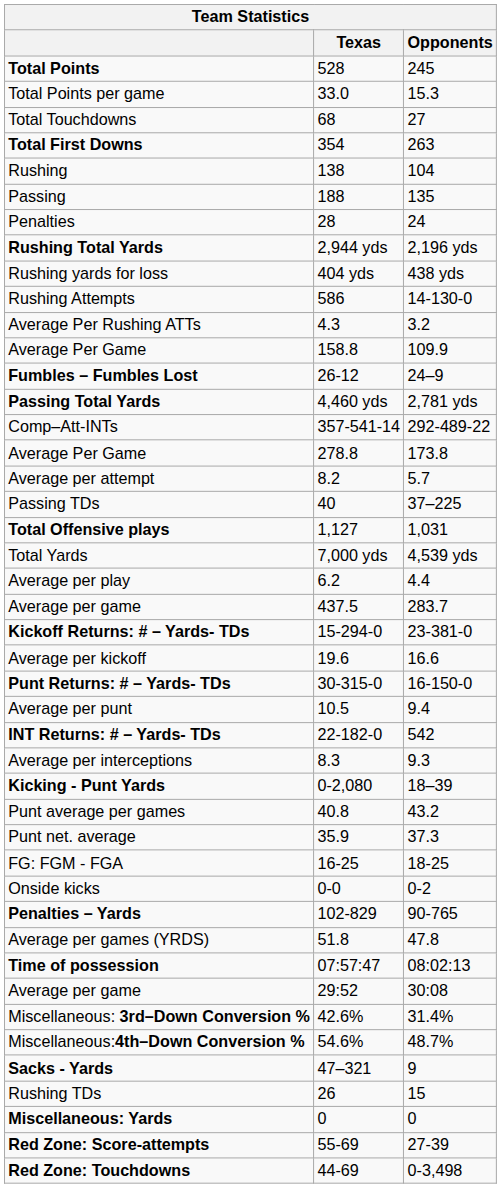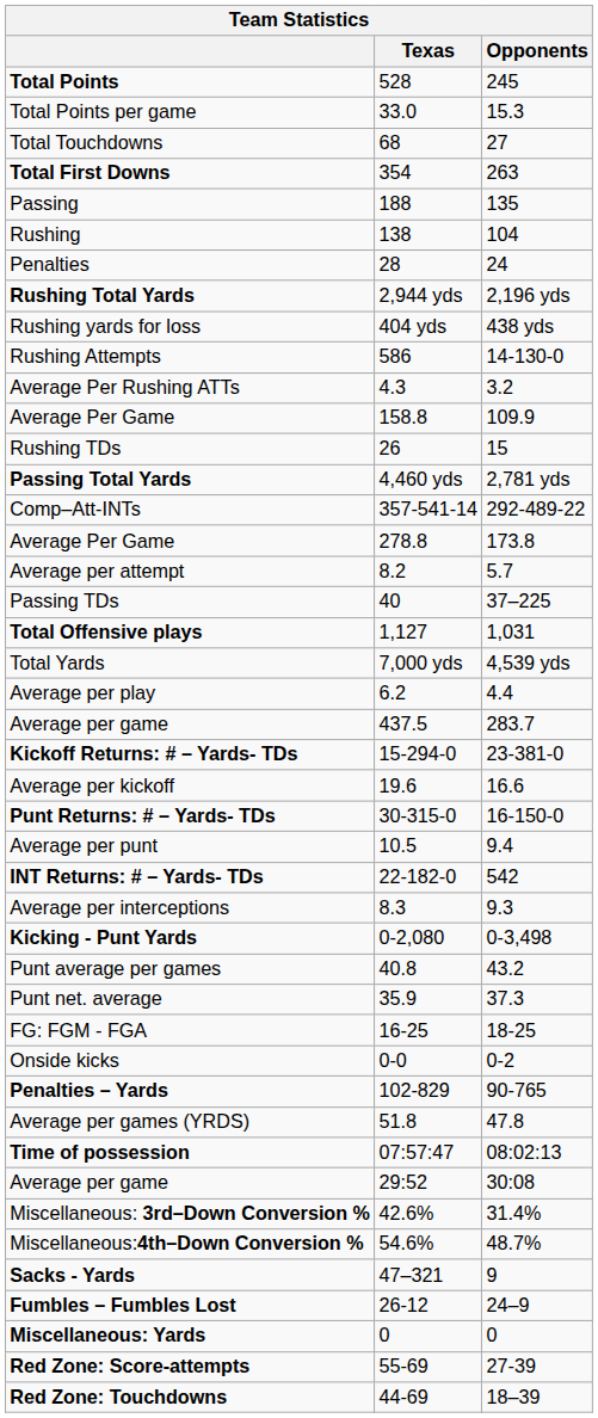 <table class="wikitable collapsible collapsed">
 <tr>
 <th colspan="3">Team Statistics</th>
 </tr>
 <tr>
 <th> </th>
 <th>Texas</th>
 <th>Opponents</th>
 </tr>
 <tr>
 <td><strong>Total Points</strong></td>
 <td>528</td>
 <td>245</td>
 </tr>
 <tr>
 <td>Total Points per game</td>
 <td>33.0</td>
 <td>15.3</td>
 </tr>
 <tr>
 <td>Total Touchdowns</td>
 <td>68</td>
 <td>27</td>
 </tr>
 <tr>
 <td><strong>Total First Downs</strong></td>
 <td>354</td>
 <td>263</td>
 </tr>
 <tr>
+<td>Passing</td>
+<td>188</td>
+<td>135</td>
+</tr>
+<tr>
 <td>Rushing</td>
 <td>138</td>
 <td>104</td>
-</tr>
-<tr>
-<td>Passing</td>
-<td>188</td>
-<td>135</td>
 </tr>
 <tr>
 <td>Penalties</td>
 <td>28</td>
 <td>24</td>
 </tr>
 <tr>
 <td><strong>Rushing Total Yards</strong></td>
 <td>2,944 yds</td>
 <td>2,196 yds</td>
 </tr>
 <tr>
 <td>Rushing yards for loss</td>
 <td>404 yds</td>
 <td>438 yds</td>
 </tr>
 <tr>
 <td>Rushing Attempts</td>
 <td>586</td>
 <td>14-130-0</td>
 </tr>
 <tr>
 <td>Average Per Rushing ATTs</td>
 <td>4.3</td>
 <td>3.2</td>
 </tr>
 <tr>
 <td>Average Per Game</td>
 <td>158.8</td>
 <td>109.9</td>
 </tr>
 <tr>
-<td><strong>Fumbles – Fumbles Lost</strong></td>
-<td>26-12</td>
-<td>24–9</td>
+<td>Rushing TDs</td>
+<td>26</td>
+<td>15</td>
 </tr>
 <tr>
 <td><strong>Passing Total Yards</strong></td>
 <td>4,460 yds</td>
 <td>2,781 yds</td>
 </tr>
 <tr>
 <td>Comp–Att-INTs</td>
 <td>357-541-14</td>
 <td>292-489-22</td>
 </tr>
 <tr>
 <td>Average Per Game</td>
 <td>278.8</td>
 <td>173.8</td>
 </tr>
 <tr>
 <td>Average per attempt</td>
 <td>8.2</td>
 <td>5.7</td>
 </tr>
 <tr>
 <td>Passing TDs</td>
 <td>40</td>
 <td>37–225</td>
 </tr>
 <tr>
 <td><strong>Total Offensive plays</strong></td>
 <td>1,127</td>
 <td>1,031</td>
 </tr>
 <tr>
 <td>Total Yards</td>
 <td>7,000 yds</td>
 <td>4,539 yds</td>
 </tr>
 <tr>
 <td>Average per play</td>
 <td>6.2</td>
 <td>4.4</td>
 </tr>
 <tr>
 <td>Average per game</td>
 <td>437.5</td>
 <td>283.7</td>
 </tr>
 <tr>
 <td><strong>Kickoff Returns: # – Yards- TDs</strong></td>
 <td>15-294-0</td>
 <td>23-381-0</td>
 </tr>
 <tr>
 <td>Average per kickoff</td>
 <td>19.6</td>
 <td>16.6</td>
 </tr>
 <tr>
 <td><strong>Punt Returns: # – Yards- TDs</strong></td>
 <td>30-315-0</td>
 <td>16-150-0</td>
 </tr>
 <tr>
 <td>Average per punt</td>
 <td>10.5</td>
 <td>9.4</td>
 </tr>
 <tr>
 <td><strong>INT Returns: # – Yards- TDs</strong></td>
 <td>22-182-0</td>
 <td>542</td>
 </tr>
 <tr>
 <td>Average per interceptions</td>
 <td>8.3</td>
 <td>9.3</td>
 </tr>
 <tr>
 <td><strong>Kicking - Punt Yards</strong></td>
 <td>0-2,080</td>
-<td>18–39</td>
+<td>0-3,498</td>
 </tr>
 <tr>
 <td>Punt average per games</td>
 <td>40.8</td>
 <td>43.2</td>
 </tr>
 <tr>
 <td>Punt net. average</td>
 <td>35.9</td>
 <td>37.3</td>
 </tr>
 <tr>
 <td>FG: FGM - FGA</td>
 <td>16-25</td>
 <td>18-25</td>
 </tr>
 <tr>
 <td>Onside kicks</td>
 <td>0-0</td>
 <td>0-2</td>
 </tr>
 <tr>
 <td><strong>Penalties – Yards</strong></td>
 <td>102-829</td>
 <td>90-765</td>
 </tr>
 <tr>
 <td>Average per games (YRDS)</td>
 <td>51.8</td>
 <td>47.8</td>
 </tr>
 <tr>
 <td><strong>Time of possession</strong></td>
 <td>07:57:47</td>
 <td>08:02:13</td>
 </tr>
 <tr>
 <td>Average per game</td>
 <td>29:52</td>
 <td>30:08</td>
 </tr>
 <tr>
 <td>Miscellaneous: <strong>3rd–Down Conversion %</strong></td>
 <td>42.6%</td>
 <td>31.4%</td>
 </tr>
 <tr>
 <td>Miscellaneous:<strong>4th–Down Conversion %</strong></td>
 <td>54.6%</td>
 <td>48.7%</td>
 </tr>
 <tr>
 <td><strong>Sacks - Yards </strong></td>
 <td>47–321</td>
 <td>9</td>
 </tr>
 <tr>
-<td>Rushing TDs</td>
-<td>26</td>
-<td>15</td>
+<td><strong>Fumbles – Fumbles Lost</strong></td>
+<td>26-12</td>
+<td>24–9</td>
 </tr>
 <tr>
 <td><strong>Miscellaneous: Yards</strong></td>
 <td>0</td>
 <td>0</td>
 </tr>
 <tr>
 <td><strong>Red Zone: Score-attempts</strong></td>
 <td>55-69</td>
 <td>27-39</td>
 </tr>
 <tr>
 <td><strong>Red Zone: Touchdowns</strong></td>
 <td>44-69</td>
-<td>0-3,498</td>
+<td>18–39</td>
 </tr>
 </table>
